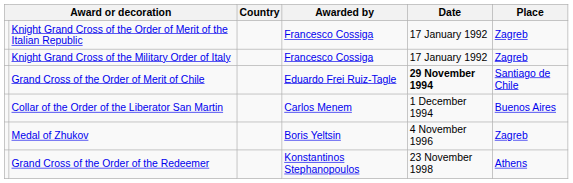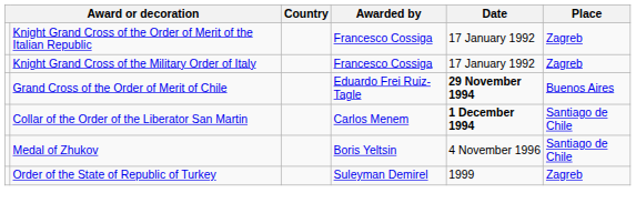 <table class="wikitable" style="text-align:left;">
 <tr>
 <th colspan=2>Award or decoration</th>
 <th>Country</th>
 <th>Awarded by</th>
 <th>Date</th>
 <th>Place</th>
 </tr>
 <tr>
 <td></td>
 <td><a href='#'>Knight Grand Cross of the Order of Merit of the Italian Republic</a></td>
 <td></td>
 <td><a href='#'>Francesco Cossiga</a></td>
 <td>17 January 1992</td>
 <td><a href='#'>Zagreb</a></td>
 </tr>
 <tr>
 <td></td>
 <td><a href='#'>Knight Grand Cross of the Military Order of Italy</a></td>
 <td></td>
 <td><a href='#'>Francesco Cossiga</a></td>
 <td>17 January 1992</td>
 <td><a href='#'>Zagreb</a></td>
 </tr>
 <tr>
 <td></td>
 <td><a href='#'>Grand Cross of the Order of Merit of Chile</a></td>
 <td></td>
 <td><a href='#'>Eduardo Frei Ruiz-Tagle</a></td>
 <td><strong>29 November 1994</strong></td>
-<td><a href='#'>Santiago de Chile</a></td>
+<td><a href='#'>Buenos Aires</a></td>
 </tr>
 <tr>
 <td></td>
 <td><a href='#'>Collar of the Order of the Liberator San Martin</a></td>
 <td></td>
 <td><a href='#'>Carlos Menem</a></td>
-<td>1 December 1994</td>
-<td><a href='#'>Buenos Aires</a></td>
+<td><strong>1 December 1994</strong></td>
+<td><a href='#'>Santiago de Chile</a></td>
 </tr>
 <tr>
 <td></td>
 <td><a href='#'>Medal of Zhukov</a></td>
 <td></td>
 <td><a href='#'>Boris Yeltsin</a></td>
 <td>4 November 1996</td>
-<td><a href='#'>Zagreb</a></td>
+<td><a href='#'>Santiago de Chile</a></td>
 </tr>
 <tr>
 <td></td>
-<td><a href='#'>Grand Cross of the Order of the Redeemer</a></td>
+<td><a href='#'>Order of the State of Republic of Turkey</a></td>
 <td></td>
-<td><a href='#'>Konstantinos Stephanopoulos</a></td>
-<td>23 November 1998</td>
-<td><a href='#'>Athens</a></td>
+<td><a href='#'>Suleyman Demirel</a></td>
+<td>1999</td>
+<td><a href='#'>Zagreb</a></td>
 </tr>
 </table>
